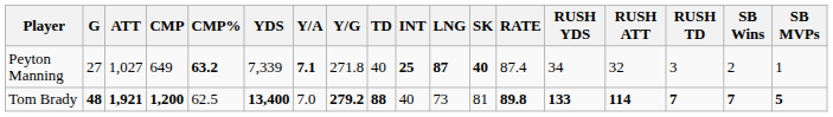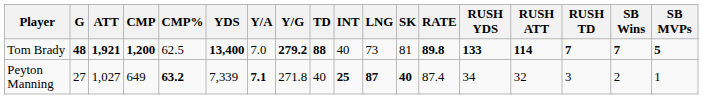 <table class="wikitable">
 <tr>
 <th>Player</th>
 <th>G</th>
 <th>ATT</th>
 <th>CMP</th>
 <th>CMP%</th>
 <th>YDS</th>
 <th>Y/A</th>
 <th>Y/G</th>
 <th>TD</th>
 <th>INT</th>
 <th>LNG</th>
 <th>SK</th>
 <th>RATE</th>
 <th>RUSH YDS</th>
 <th>RUSH ATT</th>
 <th>RUSH TD</th>
 <th>SB Wins</th>
 <th>SB MVPs</th>
 </tr>
 <tr>
+<td>Tom Brady</td>
+<td><strong>48</strong></td>
+<td><strong>1,921</strong></td>
+<td><strong>1,200</strong></td>
+<td>62.5</td>
+<td><strong>13,400</strong></td>
+<td>7.0</td>
+<td><strong>279.2</strong></td>
+<td><strong>88</strong></td>
+<td>40</td>
+<td>73</td>
+<td>81</td>
+<td><strong>89.8</strong></td>
+<td><strong>133</strong></td>
+<td><strong>114</strong></td>
+<td><strong>7</strong></td>
+<td><strong>7</strong></td>
+<td><strong>5</strong></td>
+</tr>
+<tr>
 <td>Peyton Manning</td>
 <td>27</td>
 <td>1,027</td>
 <td>649</td>
 <td><strong>63.2</strong></td>
 <td>7,339</td>
 <td><strong>7.1</strong></td>
 <td>271.8</td>
 <td>40</td>
 <td><strong>25</strong></td>
 <td><strong>87</strong></td>
 <td><strong>40</strong></td>
 <td>87.4</td>
 <td>34</td>
 <td>32</td>
 <td>3</td>
 <td>2</td>
 <td>1</td>
 </tr>
-<tr>
-<td>Tom Brady</td>
-<td><strong>48</strong></td>
-<td><strong>1,921</strong></td>
-<td><strong>1,200</strong></td>
-<td>62.5</td>
-<td><strong>13,400</strong></td>
-<td>7.0</td>
-<td><strong>279.2</strong></td>
-<td><strong>88</strong></td>
-<td>40</td>
-<td>73</td>
-<td>81</td>
-<td><strong>89.8</strong></td>
-<td><strong>133</strong></td>
-<td><strong>114</strong></td>
-<td><strong>7</strong></td>
-<td><strong>7</strong></td>
-<td><strong>5</strong></td>
-</tr>
 </table>
